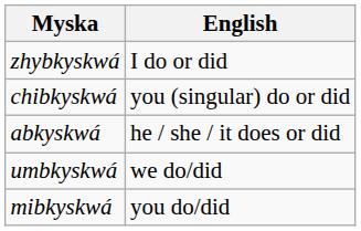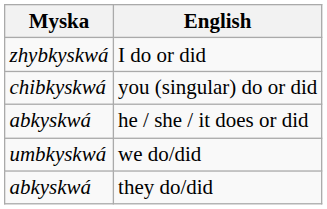 <table class="wikitable">
 <tr>
 <th>Myska</th>
 <th>English</th>
 </tr>
 <tr>
 <td><em>zhybkyskwá</em></td>
 <td>I do or did</td>
 </tr>
 <tr>
 <td><em>chibkyskwá</em></td>
 <td>you (singular) do or did</td>
 </tr>
 <tr>
 <td><em>abkyskwá</em></td>
 <td>he / she / it does or did</td>
 </tr>
 <tr>
 <td><em>umbkyskwá</em></td>
 <td>we do/did</td>
 </tr>
 <tr>
-<td><em>mibkyskwá</em></td>
-<td>you do/did</td>
+<td><em>abkyskwá</em></td>
+<td>they do/did</td>
 </tr>
 </table>
